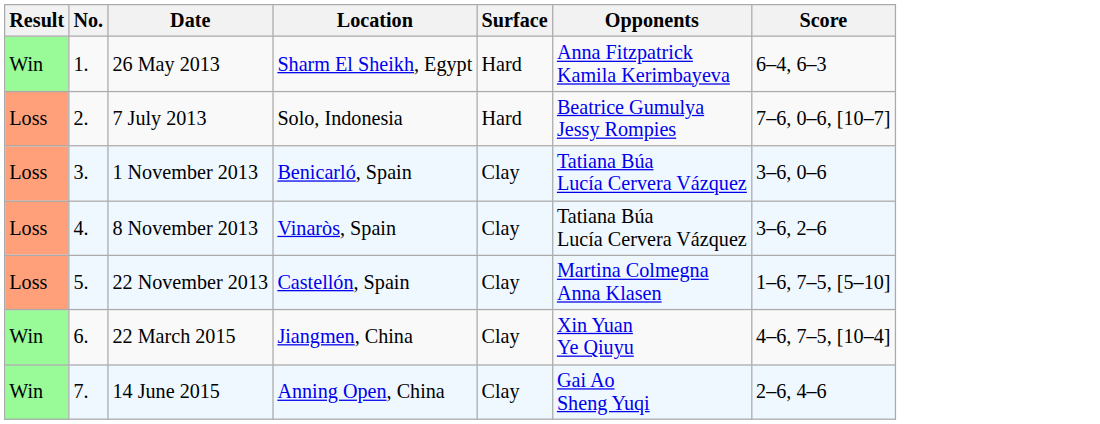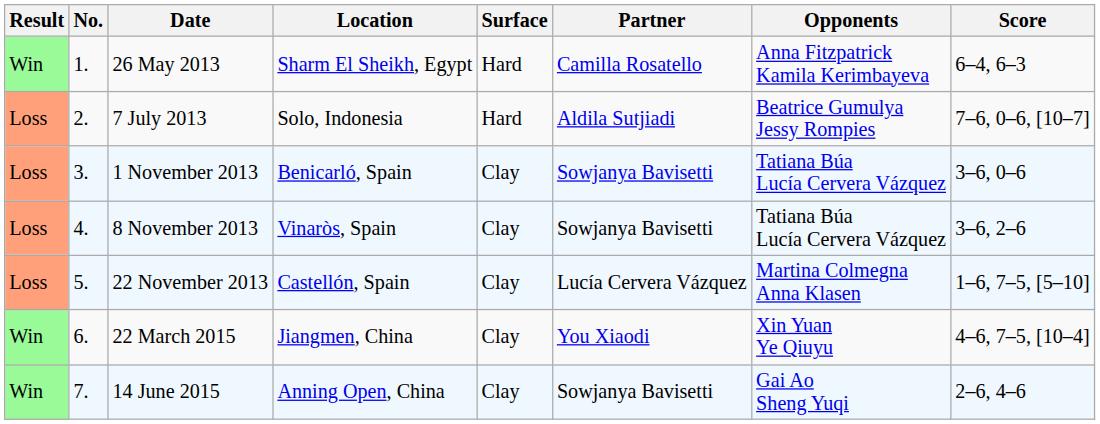 <table class="sortable wikitable">
 <tr>
 <th>Result</th>
 <th>No.</th>
 <th>Date</th>
 <th>Location</th>
 <th>Surface</th>
+<th>Partner</th>
 <th>Opponents</th>
 <th class="unsortable">Score</th>
 </tr>
 <tr>
 <td style="background:#98fb98;">Win</td>
 <td>1.</td>
 <td>26 May 2013</td>
 <td><a href='#'>Sharm El Sheikh</a>, Egypt</td>
 <td>Hard</td>
+<td> <a href='#'>Camilla Rosatello</a></td>
 <td> <a href='#'>Anna Fitzpatrick</a> <br>  <a href='#'>Kamila Kerimbayeva</a></td>
 <td>6–4, 6–3</td>
 </tr>
 <tr>
 <td style="background:#ffa07a;">Loss</td>
 <td>2.</td>
 <td>7 July 2013</td>
 <td>Solo, Indonesia</td>
 <td>Hard</td>
+<td> <a href='#'>Aldila Sutjiadi</a></td>
 <td> <a href='#'>Beatrice Gumulya</a> <br>  <a href='#'>Jessy Rompies</a></td>
 <td>7–6, 0–6, [10–7]</td>
 </tr>
 <tr style="background:#f0f8ff;">
 <td style="background:#ffa07a;">Loss</td>
 <td>3.</td>
 <td>1 November 2013</td>
 <td><a href='#'>Benicarló</a>, Spain</td>
 <td>Clay</td>
+<td> <a href='#'>Sowjanya Bavisetti</a></td>
 <td> <a href='#'>Tatiana Búa</a> <br>  <a href='#'>Lucía Cervera Vázquez</a></td>
 <td>3–6, 0–6</td>
 </tr>
 <tr style="background:#f0f8ff;">
 <td style="background:#ffa07a;">Loss</td>
 <td>4.</td>
 <td>8 November 2013</td>
 <td><a href='#'>Vinaròs</a>, Spain</td>
 <td>Clay</td>
+<td> Sowjanya Bavisetti</td>
 <td> Tatiana Búa <br>  Lucía Cervera Vázquez</td>
 <td>3–6, 2–6</td>
 </tr>
 <tr style="background:#f0f8ff;">
 <td style="background:#ffa07a;">Loss</td>
 <td>5.</td>
 <td>22 November 2013</td>
 <td><a href='#'>Castellón</a>, Spain</td>
 <td>Clay</td>
+<td> Lucía Cervera Vázquez</td>
 <td> <a href='#'>Martina Colmegna</a> <br>  <a href='#'>Anna Klasen</a></td>
 <td>1–6, 7–5, [5–10]</td>
 </tr>
 <tr>
 <td style="background:#98fb98;">Win</td>
 <td>6.</td>
 <td>22 March 2015</td>
 <td><a href='#'>Jiangmen</a>, China</td>
 <td>Clay</td>
+<td> <a href='#'>You Xiaodi</a></td>
 <td> <a href='#'>Xin Yuan</a> <br>  <a href='#'>Ye Qiuyu</a></td>
 <td>4–6, 7–5, [10–4]</td>
 </tr>
 <tr style="background:#f0f8ff;">
 <td style="background:#98fb98;">Win</td>
 <td>7.</td>
 <td>14 June 2015</td>
 <td><a href='#'>Anning Open</a>, China</td>
 <td>Clay</td>
+<td> Sowjanya Bavisetti</td>
 <td> <a href='#'>Gai Ao</a> <br>  <a href='#'>Sheng Yuqi</a></td>
 <td>2–6, 4–6</td>
 </tr>
 </table>
